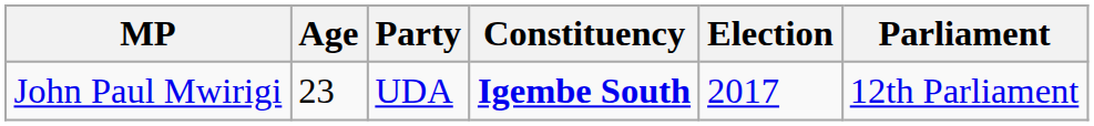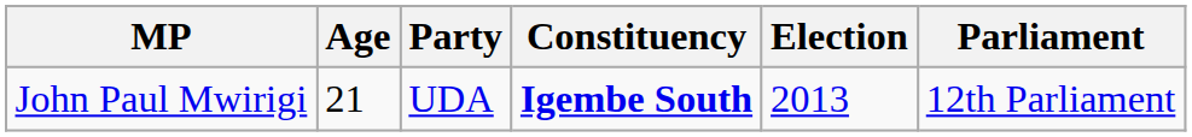 <table class="wikitable">
 <tr>
 <th>MP</th>
 <th>Age</th>
 <th>Party</th>
 <th>Constituency</th>
 <th>Election</th>
 <th>Parliament</th>
 </tr>
 <tr>
 <td><a href='#'>John Paul Mwirigi</a></td>
-<td>23</td>
+<td>21</td>
 <td><a href='#'>UDA</a></td>
 <td><strong><a href='#'>Igembe South</a></strong></td>
-<td><a href='#'>2017</a></td>
+<td><a href='#'>2013</a></td>
 <td><a href='#'>12th Parliament</a></td>
 </tr>
 </table>
